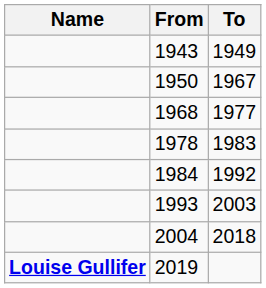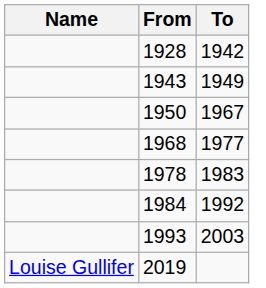 <table class="wikitable sortable">
 <tr>
 <th>Name</th>
 <th>From</th>
 <th>To</th>
+</tr>
+<tr>
+<td></td>
+<td>1928</td>
+<td>1942</td>
 </tr>
 <tr>
 <td></td>
 <td>1943</td>
 <td>1949</td>
 </tr>
 <tr>
 <td></td>
 <td>1950</td>
 <td>1967</td>
 </tr>
 <tr>
 <td></td>
 <td>1968</td>
 <td>1977</td>
 </tr>
 <tr>
 <td></td>
 <td>1978</td>
 <td>1983</td>
 </tr>
 <tr>
 <td></td>
 <td>1984</td>
 <td>1992</td>
 </tr>
 <tr>
 <td></td>
 <td>1993</td>
 <td>2003</td>
 </tr>
 <tr>
-<td></td>
-<td>2004</td>
-<td>2018</td>
-</tr>
-<tr>
-<td {{SortKey><strong><a href='#'>Louise Gullifer</a></strong></td>
+<td {{SortKey><a href='#'>Louise Gullifer</a></td>
 <td>2019</td>
 <td></td>
 </tr>
 </table>
